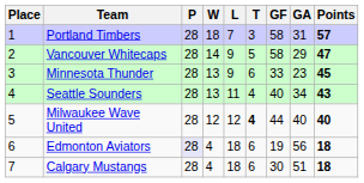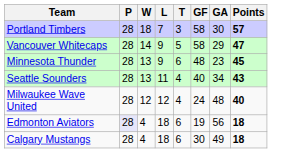 <table class="wikitable">
 <tr>
-<th>Place</th>
 <th width="170">Team</th>
 <th width="20">P</th>
 <th width="20">W</th>
 <th width="20">L</th>
 <th width="20">T</th>
 <th width="20">GF</th>
 <th width="20">GA</th>
 <th>Points</th>
 </tr>
 <tr bgcolor=#ccccff>
-<td>1</td>
 <td><a href='#'>Portland Timbers</a></td>
 <td>28</td>
 <td>18</td>
 <td>7</td>
 <td>3</td>
 <td>58</td>
-<td>31</td>
+<td>30</td>
 <td><strong>57</strong></td>
 </tr>
 <tr bgcolor=#ccffcc>
-<td>2</td>
 <td><a href='#'>Vancouver Whitecaps</a></td>
 <td>28</td>
 <td>14</td>
 <td>9</td>
 <td>5</td>
 <td>58</td>
 <td>29</td>
 <td><strong>47</strong></td>
 </tr>
 <tr bgcolor=#ccffcc>
-<td>3</td>
 <td><a href='#'>Minnesota Thunder</a></td>
 <td>28</td>
 <td>13</td>
 <td>9</td>
 <td>6</td>
-<td>33</td>
+<td>48</td>
 <td>23</td>
 <td><strong>45</strong></td>
 </tr>
 <tr bgcolor=#ccffcc>
-<td>4</td>
 <td><a href='#'>Seattle Sounders</a></td>
 <td>28</td>
 <td>13</td>
 <td>11</td>
 <td>4</td>
 <td>40</td>
 <td>34</td>
 <td><strong>43</strong></td>
 </tr>
 <tr>
-<td>5</td>
 <td><a href='#'>Milwaukee Wave United</a></td>
 <td>28</td>
 <td>12</td>
 <td>12</td>
-<td><strong>4</strong></td>
-<td>44</td>
-<td>40</td>
+<td>4</td>
+<td>24</td>
+<td>48</td>
 <td><strong>40</strong></td>
 </tr>
 <tr>
-<td>6</td>
 <td><a href='#'>Edmonton Aviators</a></td>
 <td style="background: lavender;">28</td>
 <td>4</td>
 <td>18</td>
 <td>6</td>
 <td>19</td>
 <td>56</td>
 <td><strong>18</strong></td>
 </tr>
 <tr>
-<td>7</td>
 <td><a href='#'>Calgary Mustangs</a></td>
 <td>28</td>
 <td>4</td>
 <td>18</td>
 <td>6</td>
 <td>30</td>
-<td>51</td>
+<td>49</td>
 <td><strong>18</strong></td>
 </tr>
 </table>
